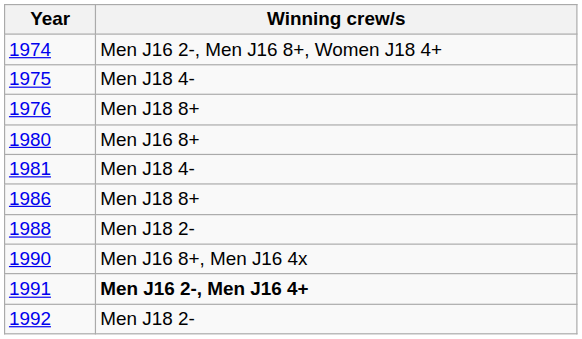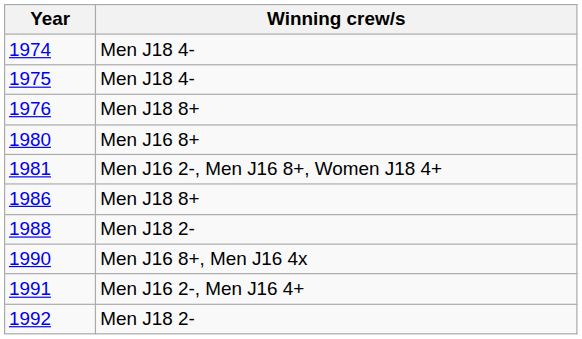 <table class="wikitable">
 <tr>
 <th width=70>Year</th>
 <th width=400>Winning crew/s</th>
 </tr>
 <tr>
 <td><a href='#'>1974</a></td>
-<td>Men J16 2-, Men J16 8+, Women J18 4+ </td>
+<td>Men J18 4-</td>
 </tr>
 <tr>
 <td><a href='#'>1975</a></td>
 <td>Men J18 4- </td>
 </tr>
 <tr>
 <td><a href='#'>1976</a></td>
 <td>Men J18 8+ </td>
 </tr>
 <tr>
 <td><a href='#'>1980</a></td>
 <td>Men J16 8+</td>
 </tr>
 <tr>
 <td><a href='#'>1981</a></td>
-<td>Men J18 4-</td>
+<td>Men J16 2-, Men J16 8+, Women J18 4+ </td>
 </tr>
 <tr>
 <td><a href='#'>1986</a></td>
 <td>Men J18 8+</td>
 </tr>
 <tr>
 <td><a href='#'>1988</a></td>
 <td>Men J18 2- </td>
 </tr>
 <tr>
 <td><a href='#'>1990</a></td>
 <td>Men J16 8+, Men J16 4x </td>
 </tr>
 <tr>
 <td><a href='#'>1991</a></td>
-<td><strong>Men J16 2-, Men J16 4+ </strong></td>
+<td>Men J16 2-, Men J16 4+ </td>
 </tr>
 <tr>
 <td><a href='#'>1992</a></td>
 <td>Men J18 2- </td>
 </tr>
 </table>
